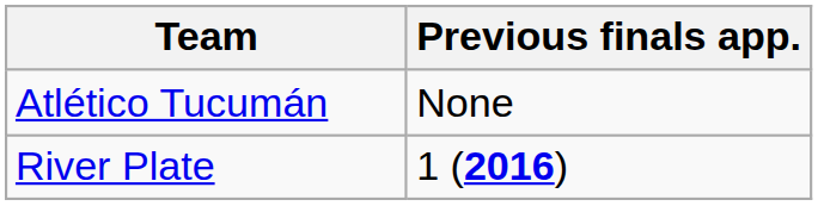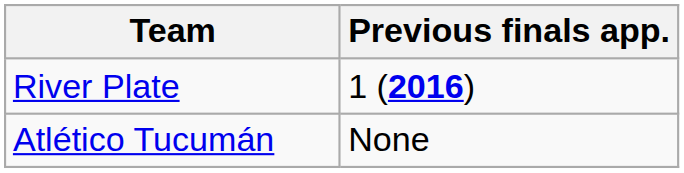 <table class="wikitable">
 <tr>
 <th width=150px>Team</th>
 <th>Previous finals app.</th>
 </tr>
 <tr>
+<td><a href='#'>River Plate</a></td>
+<td>1 (<strong><a href='#'>2016</a></strong>)</td>
+</tr>
+<tr>
 <td><a href='#'>Atlético Tucumán</a></td>
 <td>None</td>
 </tr>
-<tr>
-<td><a href='#'>River Plate</a></td>
-<td>1 (<strong><a href='#'>2016</a></strong>)</td>
-</tr>
 </table>
